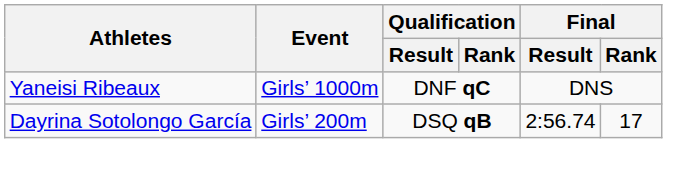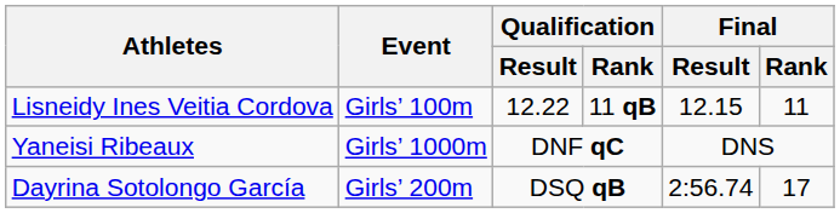 <table class="wikitable" border="1" style="font-size:90%">
 <tr>
 <th rowspan=2>Athletes</th>
 <th rowspan=2>Event</th>
 <th colspan=2>Qualification</th>
 <th colspan=2>Final</th>
 </tr>
 <tr>
 <th>Result</th>
 <th>Rank</th>
 <th>Result</th>
 <th>Rank</th>
+</tr>
+<tr>
+<td><a href='#'>Lisneidy Ines Veitia Cordova</a></td>
+<td><a href='#'>Girls’ 100m</a></td>
+<td align=center>12.22</td>
+<td align=center>11 <strong>qB</strong></td>
+<td align=center>12.15</td>
+<td align=center>11</td>
 </tr>
 <tr>
 <td><a href='#'>Yaneisi Ribeaux</a></td>
 <td><a href='#'>Girls’ 1000m</a></td>
 <td align=center colspan=2>DNF <strong>qC</strong></td>
 <td align=center colspan=2>DNS</td>
 </tr>
 <tr>
 <td><a href='#'>Dayrina Sotolongo García</a></td>
 <td><a href='#'>Girls’ 200m</a></td>
 <td align=center colspan=2>DSQ <strong>qB</strong></td>
 <td align=center>2:56.74</td>
 <td align=center>17</td>
 </tr>
 </table>
